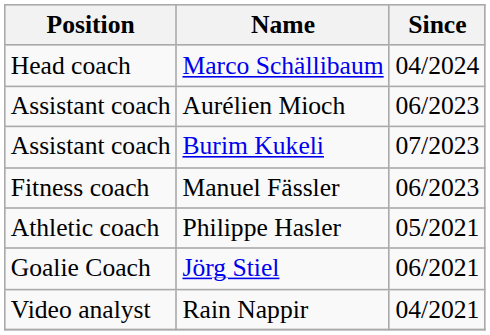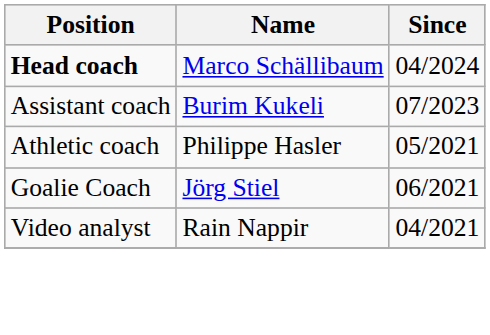 <table class= wikitable>
 <tr>
 <th>Position</th>
 <th>Name</th>
 <th>Since</th>
 </tr>
 <tr>
-<td>Head coach</td>
+<td><strong>Head coach</strong></td>
 <td> <a href='#'>Marco Schällibaum</a></td>
 <td>04/2024</td>
 </tr>
 <tr>
 <td>Assistant coach</td>
-<td> Aurélien Mioch</td>
-<td>06/2023</td>
-</tr>
-<tr>
-<td>Assistant coach</td>
 <td> <a href='#'>Burim Kukeli</a></td>
 <td>07/2023</td>
-</tr>
-<tr>
-<td>Fitness coach</td>
-<td> Manuel Fässler</td>
-<td>06/2023</td>
 </tr>
 <tr>
 <td>Athletic coach</td>
 <td> Philippe Hasler</td>
 <td>05/2021</td>
 </tr>
 <tr>
 <td>Goalie Coach</td>
 <td> <a href='#'>Jörg Stiel</a></td>
 <td>06/2021</td>
 </tr>
 <tr>
 <td>Video analyst</td>
 <td> Rain Nappir</td>
 <td>04/2021</td>
 </tr>
 <tr>
 </tr>
 </table>
